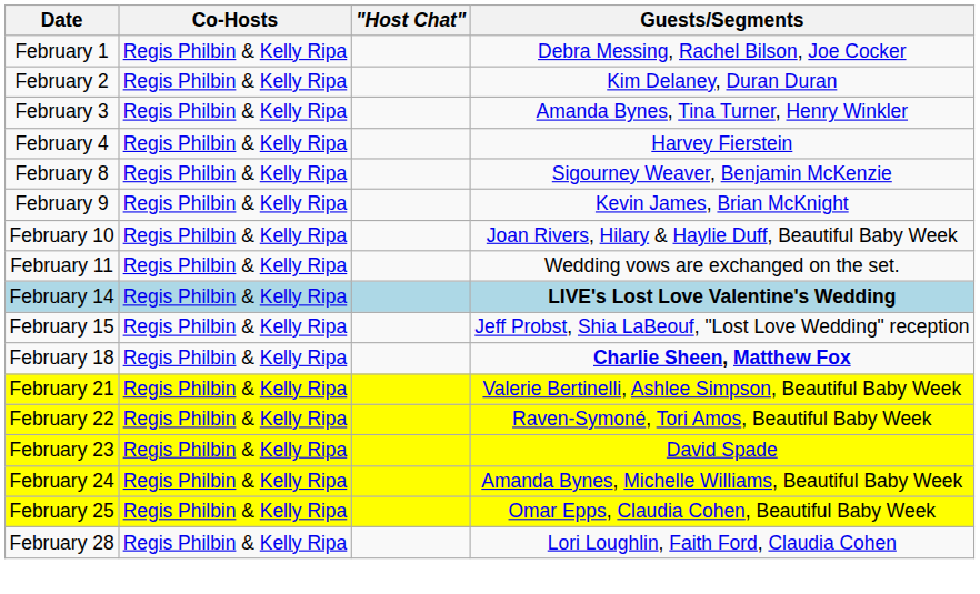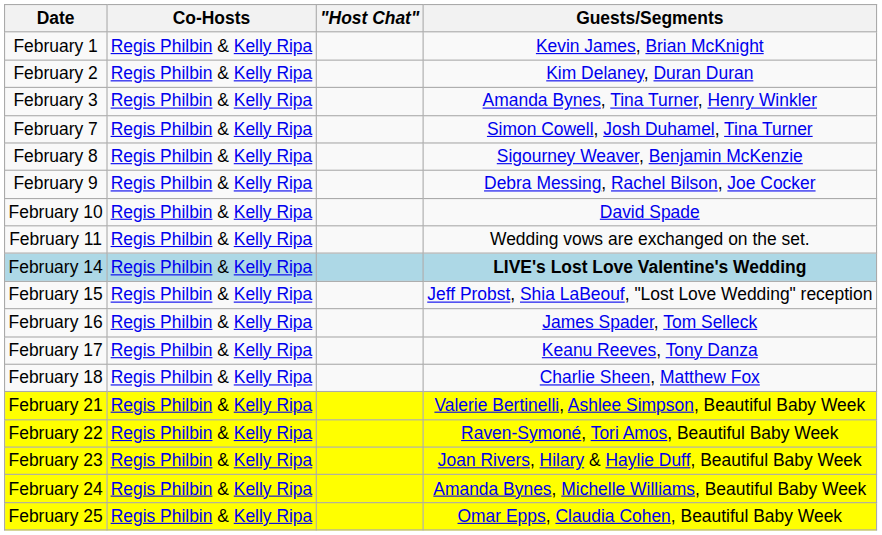 <table class="wikitable sortable" style="text-align:center;">
 <tr>
 <th>Date</th>
 <th>Co-Hosts</th>
 <th><em>"Host Chat"</em></th>
 <th>Guests/Segments</th>
 </tr>
 <tr>
 <td>February 1</td>
 <td><a href='#'>Regis Philbin</a> & <a href='#'>Kelly Ripa</a></td>
 <td></td>
-<td><a href='#'>Debra Messing</a>, <a href='#'>Rachel Bilson</a>, <a href='#'>Joe Cocker</a></td>
+<td><a href='#'>Kevin James</a>, <a href='#'>Brian McKnight</a></td>
 </tr>
 <tr>
 <td>February 2</td>
 <td><a href='#'>Regis Philbin</a> & <a href='#'>Kelly Ripa</a></td>
 <td></td>
 <td><a href='#'>Kim Delaney</a>, <a href='#'>Duran Duran</a></td>
 </tr>
 <tr>
 <td>February 3</td>
 <td><a href='#'>Regis Philbin</a> & <a href='#'>Kelly Ripa</a></td>
 <td></td>
 <td><a href='#'>Amanda Bynes</a>, <a href='#'>Tina Turner</a>, <a href='#'>Henry Winkler</a></td>
 </tr>
 <tr>
-<td>February 4</td>
+<td>February 7</td>
 <td><a href='#'>Regis Philbin</a> & <a href='#'>Kelly Ripa</a></td>
 <td></td>
-<td><a href='#'>Harvey Fierstein</a></td>
+<td><a href='#'>Simon Cowell</a>, <a href='#'>Josh Duhamel</a>, <a href='#'>Tina Turner</a></td>
 </tr>
 <tr>
 <td>February 8</td>
 <td><a href='#'>Regis Philbin</a> & <a href='#'>Kelly Ripa</a></td>
 <td></td>
 <td><a href='#'>Sigourney Weaver</a>, <a href='#'>Benjamin McKenzie</a></td>
 </tr>
 <tr>
 <td>February 9</td>
 <td><a href='#'>Regis Philbin</a> & <a href='#'>Kelly Ripa</a></td>
 <td></td>
-<td><a href='#'>Kevin James</a>, <a href='#'>Brian McKnight</a></td>
+<td><a href='#'>Debra Messing</a>, <a href='#'>Rachel Bilson</a>, <a href='#'>Joe Cocker</a></td>
 </tr>
 <tr>
 <td>February 10</td>
 <td><a href='#'>Regis Philbin</a> & <a href='#'>Kelly Ripa</a></td>
 <td></td>
-<td><a href='#'>Joan Rivers</a>, <a href='#'>Hilary</a> & <a href='#'>Haylie Duff</a>, Beautiful Baby Week</td>
+<td><a href='#'>David Spade</a></td>
 </tr>
 <tr>
 <td>February 11</td>
 <td><a href='#'>Regis Philbin</a> & <a href='#'>Kelly Ripa</a></td>
 <td></td>
 <td>Wedding vows are exchanged on the set.</td>
 </tr>
 <tr style="background:lightblue;">
 <td>February 14</td>
 <td><a href='#'>Regis Philbin</a> & <a href='#'>Kelly Ripa</a></td>
 <td></td>
 <td><strong>LIVE's Lost Love Valentine's Wedding</strong></td>
 </tr>
 <tr>
 <td>February 15</td>
 <td><a href='#'>Regis Philbin</a> & <a href='#'>Kelly Ripa</a></td>
 <td></td>
 <td><a href='#'>Jeff Probst</a>, <a href='#'>Shia LaBeouf</a>, "Lost Love Wedding" reception</td>
 </tr>
 <tr>
+<td>February 16</td>
+<td><a href='#'>Regis Philbin</a> & <a href='#'>Kelly Ripa</a></td>
+<td></td>
+<td><a href='#'>James Spader</a>, <a href='#'>Tom Selleck</a></td>
+</tr>
+<tr>
+<td>February 17</td>
+<td><a href='#'>Regis Philbin</a> & <a href='#'>Kelly Ripa</a></td>
+<td></td>
+<td><a href='#'>Keanu Reeves</a>, <a href='#'>Tony Danza</a></td>
+</tr>
+<tr>
 <td>February 18</td>
 <td><a href='#'>Regis Philbin</a> & <a href='#'>Kelly Ripa</a></td>
 <td></td>
-<td><strong><a href='#'>Charlie Sheen</a>, <a href='#'>Matthew Fox</a></strong></td>
+<td><a href='#'>Charlie Sheen</a>, <a href='#'>Matthew Fox</a></td>
 </tr>
 <tr style="background:yellow;">
 <td>February 21</td>
 <td><a href='#'>Regis Philbin</a> & <a href='#'>Kelly Ripa</a></td>
 <td></td>
 <td><a href='#'>Valerie Bertinelli</a>, <a href='#'>Ashlee Simpson</a>, Beautiful Baby Week</td>
 </tr>
 <tr style="background:yellow;">
 <td>February 22</td>
 <td><a href='#'>Regis Philbin</a> & <a href='#'>Kelly Ripa</a></td>
 <td></td>
 <td><a href='#'>Raven-Symoné</a>, <a href='#'>Tori Amos</a>, Beautiful Baby Week</td>
 </tr>
 <tr style="background:yellow;">
 <td>February 23</td>
 <td><a href='#'>Regis Philbin</a> & <a href='#'>Kelly Ripa</a></td>
 <td></td>
-<td><a href='#'>David Spade</a></td>
+<td><a href='#'>Joan Rivers</a>, <a href='#'>Hilary</a> & <a href='#'>Haylie Duff</a>, Beautiful Baby Week</td>
 </tr>
 <tr style="background:yellow;">
 <td>February 24</td>
 <td><a href='#'>Regis Philbin</a> & <a href='#'>Kelly Ripa</a></td>
 <td></td>
 <td><a href='#'>Amanda Bynes</a>, <a href='#'>Michelle Williams</a>, Beautiful Baby Week</td>
 </tr>
 <tr style="background:yellow;">
 <td>February 25</td>
 <td><a href='#'>Regis Philbin</a> & <a href='#'>Kelly Ripa</a></td>
 <td></td>
 <td><a href='#'>Omar Epps</a>, <a href='#'>Claudia Cohen</a>, Beautiful Baby Week</td>
 </tr>
-<tr>
-<td>February 28</td>
-<td><a href='#'>Regis Philbin</a> & <a href='#'>Kelly Ripa</a></td>
-<td></td>
-<td><a href='#'>Lori Loughlin</a>, <a href='#'>Faith Ford</a>, <a href='#'>Claudia Cohen</a></td>
-</tr>
 </table>
